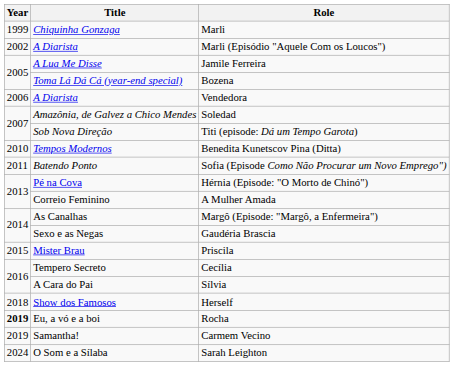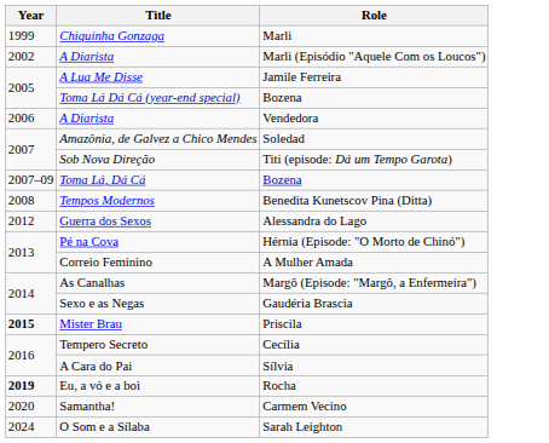 <table class="wikitable">
 <tr>
 <th>Year</th>
 <th>Title</th>
 <th>Role</th>
 </tr>
 <tr>
 <td>1999</td>
 <td><em><a href='#'>Chiquinha Gonzaga</a></em></td>
 <td>Marli</td>
 </tr>
 <tr>
 <td>2002</td>
 <td><em><a href='#'>A Diarista</a></em></td>
 <td>Marli (Episódio "Aquele Com os Loucos")</td>
 </tr>
 <tr>
 <td rowspan=2>2005</td>
 <td><em><a href='#'>A Lua Me Disse</a></em></td>
 <td>Jamile Ferreira</td>
 </tr>
 <tr>
 <td><em><a href='#'>Toma Lá Dá Cá (year-end special)</a></em></td>
 <td>Bozena</td>
 </tr>
 <tr>
 <td>2006</td>
 <td><em><a href='#'>A Diarista</a></em></td>
 <td>Vendedora</td>
 </tr>
 <tr>
 <td rowspan=2>2007</td>
 <td><em>Amazônia, de Galvez a Chico Mendes</em></td>
 <td>Soledad</td>
 </tr>
 <tr>
 <td><em>Sob Nova Direção</em></td>
 <td>Titi (episode: <em>Dá um Tempo Garota</em>)</td>
 </tr>
 <tr>
-<td>2010</td>
+<td>2007–09</td>
+<td><em><a href='#'>Toma Lá, Dá Cá</a></em></td>
+<td><a href='#'>Bozena</a></td>
+</tr>
+<tr>
+<td>2008</td>
 <td><em><a href='#'>Tempos Modernos</a></em></td>
 <td>Benedita Kunetscov Pina (Ditta)</td>
 </tr>
 <tr>
-<td>2011</td>
-<td><em>Batendo Ponto</em></td>
-<td>Sofia (Episode <em>Como Não Procurar um Novo Emprego")</td>
+<td>2012</td>
+<td></em><a href='#'>Guerra dos Sexos</a><em></td>
+<td>Alessandra do Lago</td>
 </tr>
 <tr>
 <td rowspan=2>2013</td>
 <td></em><a href='#'>Pé na Cova</a><em></td>
 <td>Hérnia (Episode: "O Morto de Chinó") </td>
 </tr>
 <tr>
 <td></em>Correio Feminino<em></td>
 <td>A Mulher Amada</td>
 </tr>
 <tr>
 <td rowspan=2>2014</td>
 <td></em>As Canalhas<em></td>
 <td>Margô (Episode: "Margô, a Enfermeira") </td>
 </tr>
 <tr>
 <td></em>Sexo e as Negas<em></td>
 <td>Gaudéria Brascia</td>
 </tr>
 <tr>
-<td>2015</td>
+<td><strong>2015</strong></td>
 <td></em><a href='#'>Mister Brau</a><em></td>
 <td>Priscila</td>
 </tr>
 <tr>
 <td rowspan="2">2016</td>
 <td></em>Tempero Secreto<em></td>
 <td>Cecília</td>
 </tr>
 <tr>
 <td></em>A Cara do Pai<em></td>
 <td>Sílvia</td>
 </tr>
 <tr>
-<td rowspan="1">2018</td>
-<td></em><a href='#'>Show dos Famosos</a><em></td>
-<td>Herself</td>
-</tr>
-<tr>
 <td><strong>2019</strong></td>
 <td>Eu, a vó e a boi</td>
 <td>Rocha</td>
 </tr>
 <tr>
-<td>2019</td>
+<td>2020</td>
 <td>Samantha!</td>
 <td>Carmem Vecino</td>
 </tr>
 <tr>
 <td>2024</td>
 <td>O Som e a Sílaba</td>
 <td>Sarah Leighton</td>
 </tr>
 </table>
